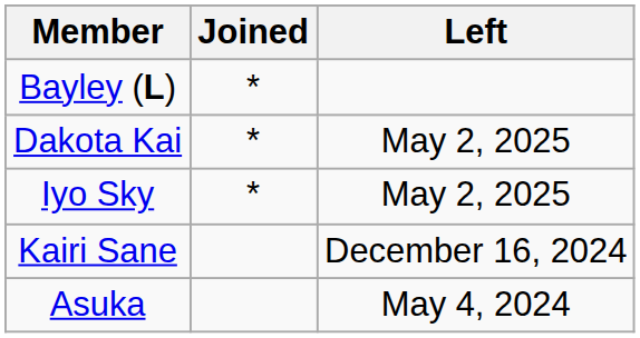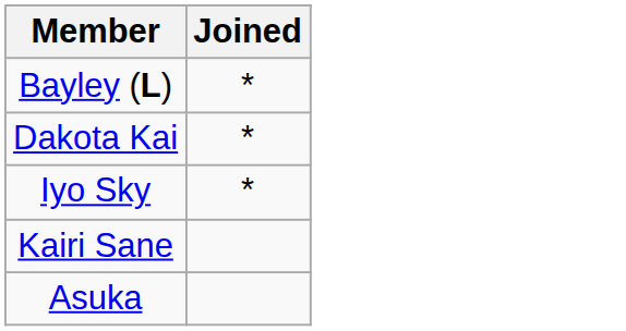 <table class="wikitable sortable" style="text-align:center;">
 <tr>
 <th>Member</th>
 <th>Joined</th>
-<th>Left</th>
 </tr>
 <tr>
 <td><a href='#'>Bayley</a> (<strong>L</strong>)</td>
 <td><a href='#'></a>*</td>
-<td></td>
 </tr>
 <tr>
 <td><a href='#'>Dakota Kai</a></td>
 <td><a href='#'></a>*</td>
-<td>May 2, 2025</td>
 </tr>
 <tr>
 <td><a href='#'>Iyo Sky</a></td>
 <td><a href='#'></a>*</td>
-<td>May 2, 2025</td>
 </tr>
 <tr>
 <td><a href='#'>Kairi Sane</a></td>
 <td></td>
-<td>December 16, 2024</td>
 </tr>
 <tr>
 <td><a href='#'>Asuka</a></td>
 <td></td>
-<td>May 4, 2024</td>
 </tr>
 </table>
